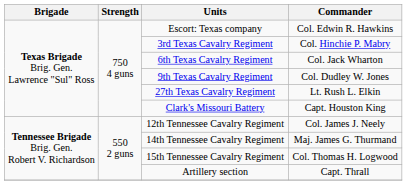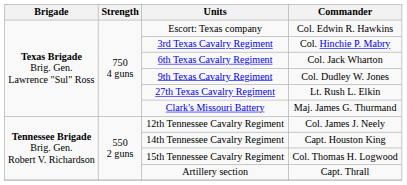 <table class="wikitable" style="text-align:center; width:50%;">
 <tr>
 <th>Brigade</th>
 <th>Strength</th>
 <th>Units</th>
 <th>Commander</th>
 </tr>
 <tr>
 <td rowspan=6><strong>Texas Brigade</strong><br>Brig. Gen.<br>Lawrence "Sul" Ross</td>
 <td rowspan=6>750<br>4 guns</td>
 <td>Escort: Texas company</td>
 <td>Col. Edwin R. Hawkins</td>
 </tr>
 <tr>
 <td><a href='#'>3rd Texas Cavalry Regiment</a></td>
 <td>Col. <a href='#'>Hinchie P. Mabry</a></td>
 </tr>
 <tr>
 <td><a href='#'>6th Texas Cavalry Regiment</a></td>
 <td>Col. Jack Wharton</td>
 </tr>
 <tr>
 <td><a href='#'>9th Texas Cavalry Regiment</a></td>
 <td>Col. Dudley W. Jones</td>
 </tr>
 <tr>
 <td><a href='#'>27th Texas Cavalry Regiment</a></td>
 <td>Lt. Rush L. Elkin</td>
 </tr>
 <tr>
 <td><a href='#'>Clark's Missouri Battery</a></td>
-<td>Capt. Houston King</td>
+<td>Maj. James G. Thurmand</td>
 </tr>
 <tr>
 <td rowspan=4><strong>Tennessee Brigade</strong><br>Brig. Gen.<br>Robert V. Richardson</td>
 <td rowspan=4>550<br>2 guns</td>
 <td>12th Tennessee Cavalry Regiment</td>
 <td>Col. James J. Neely</td>
 </tr>
 <tr>
 <td>14th Tennessee Cavalry Regiment</td>
-<td>Maj. James G. Thurmand</td>
+<td>Capt. Houston King</td>
 </tr>
 <tr>
 <td>15th Tennessee Cavalry Regiment</td>
 <td>Col. Thomas H. Logwood</td>
 </tr>
 <tr>
 <td>Artillery section</td>
 <td>Capt. Thrall</td>
 </tr>
 <tr>
 </tr>
 </table>
